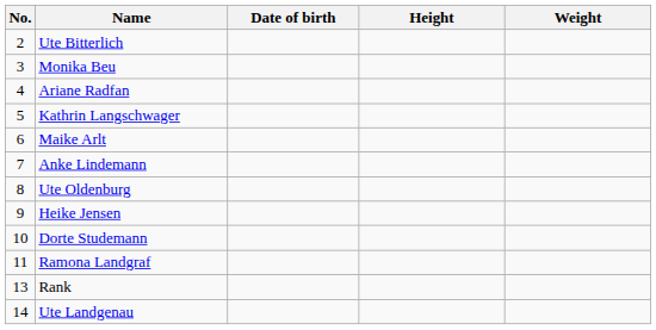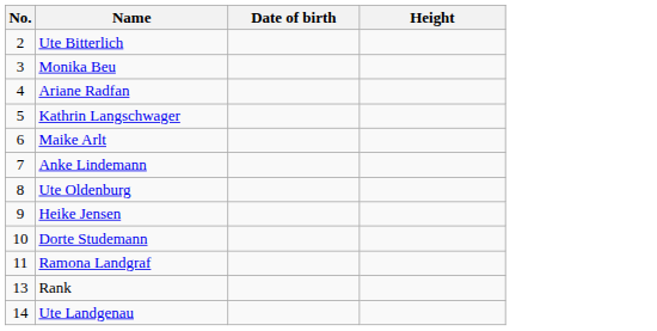 <table class=wikitable sortable style=text-align:center;>
 <tr>
 <th>No.</th>
 <th style=width:12em>Name</th>
 <th style=width:8em>Date of birth</th>
 <th style=width:9em>Height</th>
-<th style=width:9em>Weight</th>
 </tr>
 <tr>
 <td>2</td>
 <td align=left><a href='#'>Ute Bitterlich</a></td>
-<td></td>
 <td></td>
 <td></td>
 </tr>
 <tr>
 <td>3</td>
 <td align=left><a href='#'>Monika Beu</a></td>
 <td></td>
 <td></td>
-<td></td>
 </tr>
 <tr>
 <td>4</td>
 <td align=left><a href='#'>Ariane Radfan</a></td>
-<td></td>
 <td></td>
 <td></td>
 </tr>
 <tr>
 <td>5</td>
 <td align=left><a href='#'>Kathrin Langschwager</a></td>
 <td></td>
 <td></td>
-<td></td>
 </tr>
 <tr>
 <td>6</td>
 <td align=left><a href='#'>Maike Arlt</a></td>
-<td></td>
 <td></td>
 <td></td>
 </tr>
 <tr>
 <td>7</td>
 <td align=left><a href='#'>Anke Lindemann</a></td>
 <td></td>
 <td></td>
-<td></td>
 </tr>
 <tr>
 <td>8</td>
 <td align=left><a href='#'>Ute Oldenburg</a></td>
-<td></td>
 <td></td>
 <td></td>
 </tr>
 <tr>
 <td>9</td>
 <td align=left><a href='#'>Heike Jensen</a></td>
 <td></td>
 <td></td>
-<td></td>
 </tr>
 <tr>
 <td>10</td>
 <td align=left><a href='#'>Dorte Studemann</a></td>
-<td></td>
 <td></td>
 <td></td>
 </tr>
 <tr>
 <td>11</td>
 <td align=left><a href='#'>Ramona Landgraf</a></td>
 <td></td>
 <td></td>
-<td></td>
 </tr>
 <tr>
 <td>13</td>
 <td align=left>Rank</td>
-<td></td>
 <td></td>
 <td></td>
 </tr>
 <tr>
 <td>14</td>
 <td align=left><a href='#'>Ute Landgenau</a></td>
 <td></td>
 <td></td>
-<td></td>
 </tr>
 </table>
